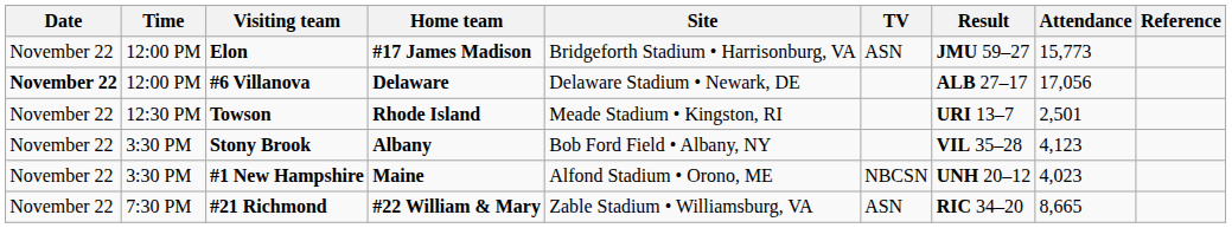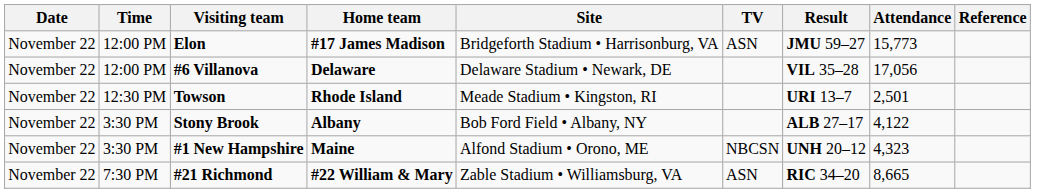 <table class="wikitable" style="font-size:95%;">
 <tr>
 <th>Date</th>
 <th>Time</th>
 <th>Visiting team</th>
 <th>Home team</th>
 <th>Site</th>
 <th>TV</th>
 <th>Result</th>
 <th>Attendance</th>
 <th class="unsortable">Reference</th>
 </tr>
 <tr bgcolor=>
 <td>November 22</td>
 <td>12:00 PM</td>
 <td><strong>Elon</strong></td>
 <td><strong>#17 James Madison</strong></td>
 <td>Bridgeforth Stadium • Harrisonburg, VA</td>
 <td>ASN</td>
 <td><strong>JMU</strong> 59–27</td>
 <td>15,773</td>
 <td></td>
 </tr>
 <tr bgcolor=>
-<td><strong>November 22</strong></td>
+<td>November 22</td>
 <td>12:00 PM</td>
 <td><strong>#6 Villanova</strong></td>
 <td><strong>Delaware</strong></td>
 <td>Delaware Stadium • Newark, DE</td>
 <td></td>
-<td><strong>ALB</strong> 27–17</td>
+<td><strong>VIL</strong> 35–28</td>
 <td>17,056</td>
 <td></td>
 </tr>
 <tr bgcolor=>
 <td>November 22</td>
 <td>12:30 PM</td>
 <td><strong>Towson</strong></td>
 <td><strong>Rhode Island</strong></td>
 <td>Meade Stadium • Kingston, RI</td>
 <td></td>
 <td><strong>URI</strong> 13–7</td>
 <td>2,501</td>
 <td></td>
 </tr>
 <tr bgcolor=>
 <td>November 22</td>
 <td>3:30 PM</td>
 <td><strong>Stony Brook</strong></td>
 <td><strong>Albany</strong></td>
 <td>Bob Ford Field • Albany, NY</td>
 <td></td>
-<td><strong>VIL</strong> 35–28</td>
-<td>4,123</td>
+<td><strong>ALB</strong> 27–17</td>
+<td>4,122</td>
 <td></td>
 </tr>
 <tr bgcolor=>
 <td>November 22</td>
 <td>3:30 PM</td>
 <td><strong>#1 New Hampshire</strong></td>
 <td><strong>Maine</strong></td>
 <td>Alfond Stadium • Orono, ME</td>
 <td>NBCSN</td>
 <td><strong>UNH</strong> 20–12</td>
-<td>4,023</td>
+<td>4,323</td>
 <td></td>
 </tr>
 <tr bgcolor=>
 <td>November 22</td>
 <td>7:30 PM</td>
 <td><strong>#21 Richmond</strong></td>
 <td><strong>#22 William & Mary</strong></td>
 <td>Zable Stadium • Williamsburg, VA</td>
 <td>ASN</td>
 <td><strong>RIC</strong> 34–20</td>
 <td>8,665</td>
 <td></td>
 </tr>
 </table>
